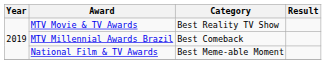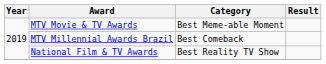 <table class="wikitable sortable">
 <tr>
 <th>Year</th>
 <th>Award</th>
 <th>Category</th>
 <th>Result</th>
 </tr>
 <tr>
 <td rowspan="3">2019</td>
 <td><a href='#'>MTV Movie & TV Awards</a></td>
-<td>Best Reality TV Show</td>
+<td>Best Meme-able Moment</td>
 <td></td>
 </tr>
 <tr>
 <td><a href='#'>MTV Millennial Awards Brazil</a></td>
 <td>Best Comeback</td>
 <td></td>
 </tr>
 <tr>
 <td><a href='#'>National Film & TV Awards</a></td>
-<td>Best Meme-able Moment</td>
+<td>Best Reality TV Show</td>
 <td></td>
 </tr>
 <tr>
 </tr>
 </table>
